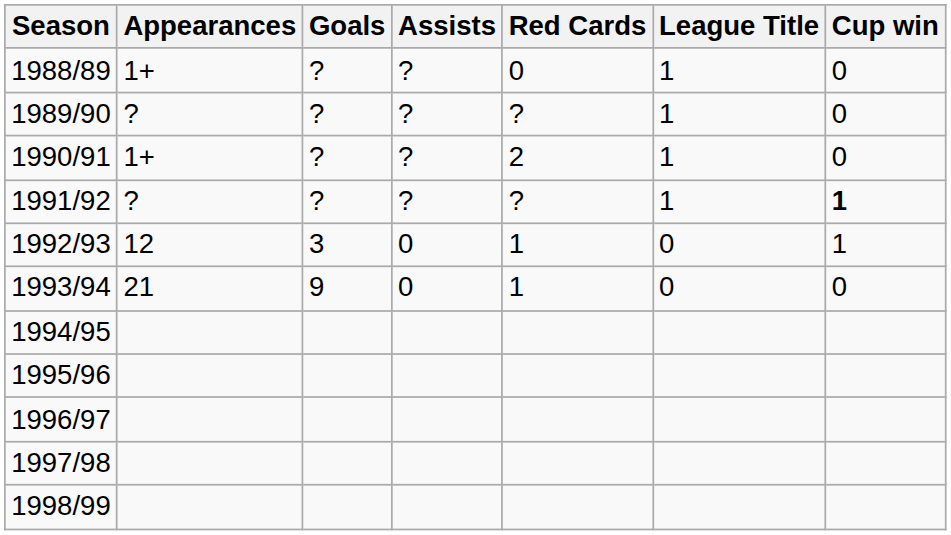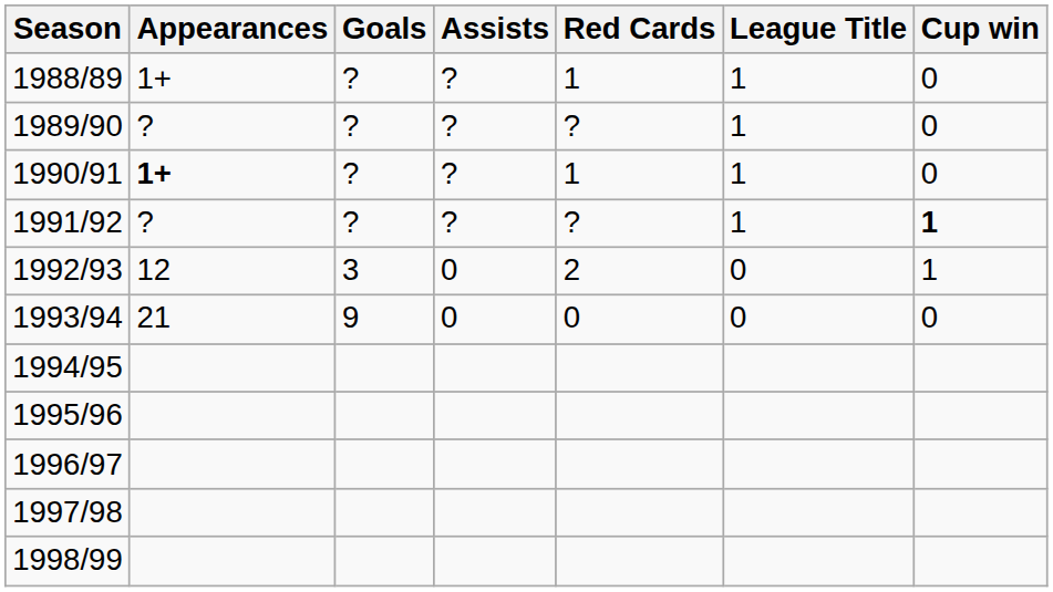 <table class="wikitable">
 <tr>
 <th>Season</th>
 <th>Appearances</th>
 <th>Goals</th>
 <th>Assists</th>
 <th>Red Cards</th>
 <th>League Title</th>
 <th>Cup win</th>
 </tr>
 <tr>
 <td>1988/89</td>
 <td>1+</td>
 <td>?</td>
 <td>?</td>
-<td>0</td>
+<td>1</td>
 <td>1</td>
 <td>0</td>
 </tr>
 <tr>
 <td>1989/90</td>
 <td>?</td>
 <td>?</td>
 <td>?</td>
 <td>?</td>
 <td>1</td>
 <td>0</td>
 </tr>
 <tr>
 <td>1990/91</td>
-<td>1+</td>
+<td><strong>1+</strong></td>
 <td>?</td>
 <td>?</td>
-<td>2</td>
+<td>1</td>
 <td>1</td>
 <td>0</td>
 </tr>
 <tr>
 <td>1991/92</td>
 <td>?</td>
 <td>?</td>
 <td>?</td>
 <td>?</td>
 <td>1</td>
 <td><strong>1</strong></td>
 </tr>
 <tr>
 <td>1992/93</td>
 <td>12</td>
 <td>3</td>
 <td>0</td>
-<td>1</td>
+<td>2</td>
 <td>0</td>
 <td>1</td>
 </tr>
 <tr>
 <td>1993/94</td>
 <td>21</td>
 <td>9</td>
 <td>0</td>
-<td>1</td>
+<td>0</td>
 <td>0</td>
 <td>0</td>
 </tr>
 <tr>
 <td>1994/95</td>
 <td></td>
 <td></td>
 <td></td>
 <td></td>
 <td></td>
 <td></td>
 </tr>
 <tr>
 <td>1995/96</td>
 <td></td>
 <td></td>
 <td></td>
 <td></td>
 <td></td>
 <td></td>
 </tr>
 <tr>
 <td>1996/97</td>
 <td></td>
 <td></td>
 <td></td>
 <td></td>
 <td></td>
 <td></td>
 </tr>
 <tr>
 <td>1997/98</td>
 <td></td>
 <td></td>
 <td></td>
 <td></td>
 <td></td>
 <td></td>
 </tr>
 <tr>
 <td>1998/99</td>
 <td></td>
 <td></td>
 <td></td>
 <td></td>
 <td></td>
 <td></td>
 </tr>
 </table>
